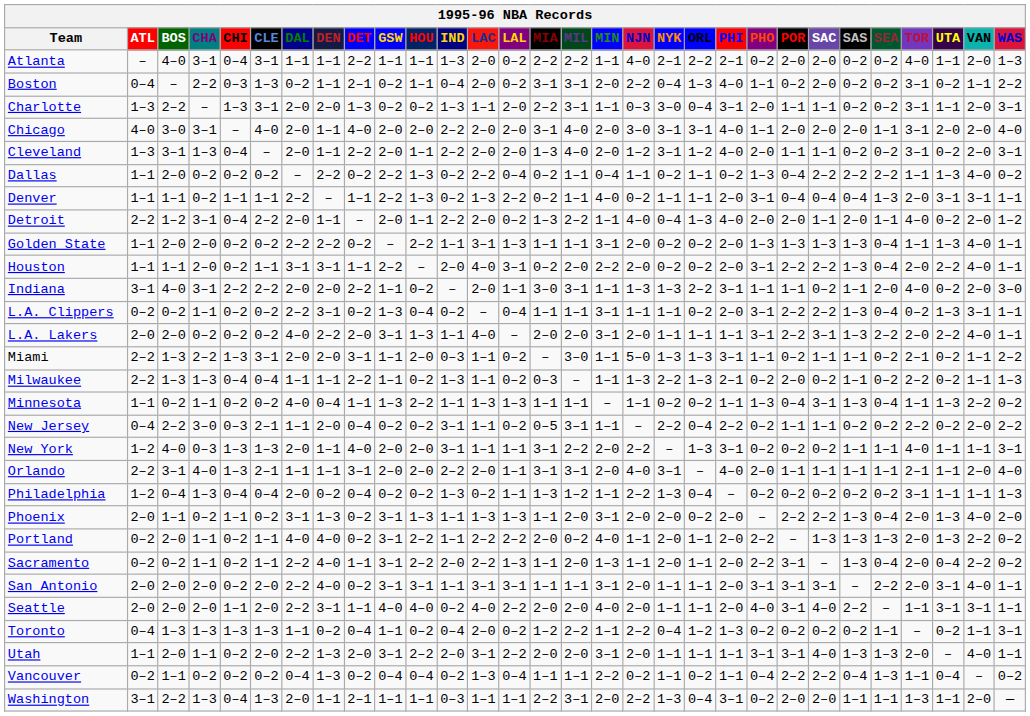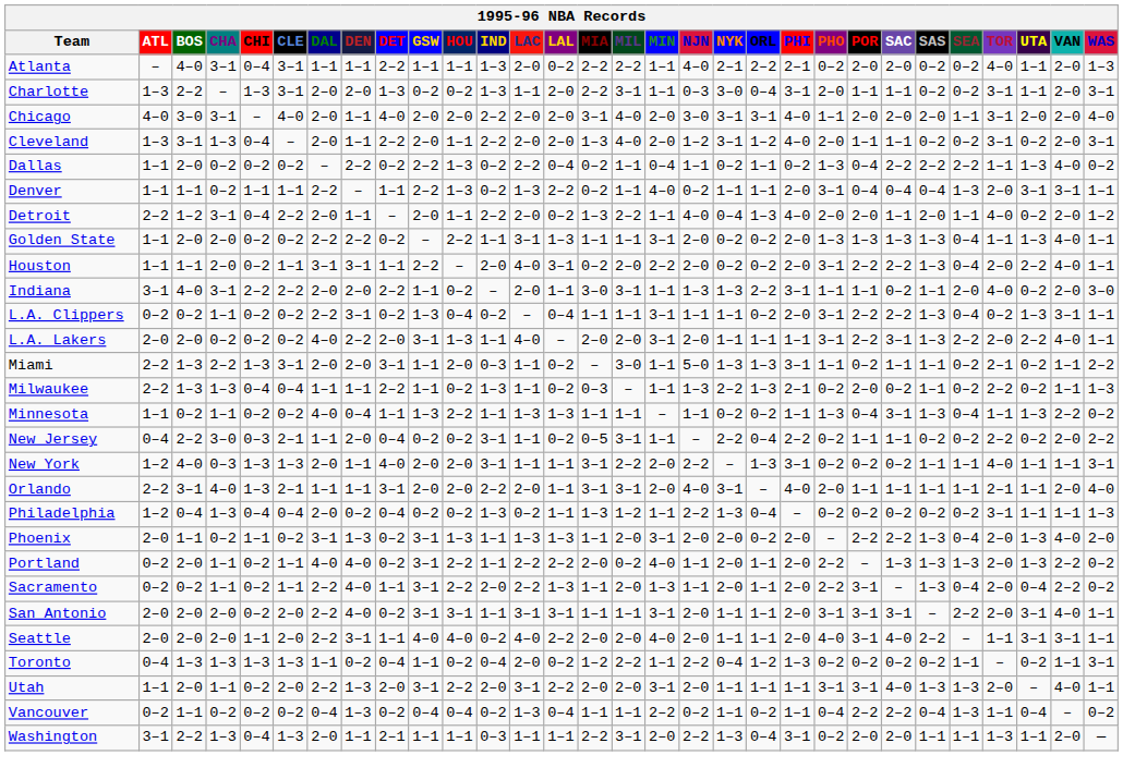 <table class="wikitable" style="font-size:90%; text-align:center;">
 <tr>
 <th colspan=30>1995-96 NBA Records</th>
 </tr>
 <tr>
 <th width=100>Team</th>
 <th style="background:#FF0000;color:#FFFFFF;width=35">ATL</th>
 <th style="background:#006400;color:#FFFFFF;width=35">BOS</th>
 <th style="background:#008080;color:#800080;width=35">CHA</th>
 <th style="background:#FF0000;color:#000000;width=35">CHI</th>
 <th style="background:#000000;color:#5787DC;width=35">CLE</th>
 <th style="background:#00008B;color:#008000;width=35">DAL</th>
 <th style="background:#141A44;color:#BC2224;width=35">DEN</th>
 <th style="background:#0000FF;color:#FF0000;width=35">DET</th>
 <th style="background:#0000FF;color:#FFD700;width=35">GSW</th>
 <th style="background:#002366;color:#FF0000;width=35">HOU</th>
 <th style="background:#000080;color:#FFD700;width=35">IND</th>
 <th style="background:#F9160D;color:#1A2E8B;width=35">LAC</th>
 <th style="background:#800080;color:#FFD700;width=35">LAL</th>
 <th style="background:#000000;color:#8B0000;width=35">MIA</th>
 <th style="background:#00471B;color:#5C378A;width=35">MIL</th>
 <th style="background:#0000FF;color:#228B22;width=35">MIN</th>
 <th style="background:#DC143C;color:#0000CD;width=35">NJN</th>
 <th style="background:#0000FF;color:#FF8C00;width=35">NYK</th>
 <th style="background:#0000FF;color:#000000;width=35">ORL</th>
 <th style="background:#FF0000;color:#0000FF;width=35">PHI</th>
 <th style="background:#800080;color:#FF4500;width=35">PHO</th>
 <th style="background:#000000;color:#FF0000;width=35">POR</th>
 <th style="background:#6846A8;color:#FFFFFF;width=35">SAC</th>
 <th style="background:#000000;color:#C0C0C0;width=35">SAS</th>
 <th style="background:#005831;color:#992634;width=35">SEA</th>
 <th style="background:#7436BF;color:#BE0F34;width=35">TOR</th>
 <th style="background:#36004A;color:#FFFF00;width=35">UTA</th>
 <th style="background:#0CB2AC;color:#000000;width=35">VAN</th>
 <th style="background:#DC143C;color:#0000CD;width=35">WAS</th>
 </tr>
 <tr>
 <td style="text-align:left;"><a href='#'>Atlanta</a></td>
 <td>–</td>
 <td>4–0</td>
 <td>3–1</td>
 <td>0–4</td>
 <td>3–1</td>
 <td>1–1</td>
 <td>1–1</td>
 <td>2–2</td>
 <td>1–1</td>
 <td>1–1</td>
 <td>1–3</td>
 <td>2–0</td>
 <td>0–2</td>
 <td>2–2</td>
 <td>2–2</td>
 <td>1–1</td>
 <td>4–0</td>
 <td>2–1</td>
 <td>2–2</td>
 <td>2–1</td>
 <td>0–2</td>
 <td>2–0</td>
 <td>2–0</td>
 <td>0–2</td>
 <td>0–2</td>
 <td>4–0</td>
 <td>1–1</td>
 <td>2–0</td>
 <td>1–3</td>
-</tr>
-<tr>
-<td style="text-align:left;"><a href='#'>Boston</a></td>
-<td>0–4</td>
-<td>–</td>
-<td>2–2</td>
-<td>0–3</td>
-<td>1–3</td>
-<td>0–2</td>
-<td>1–1</td>
-<td>2–1</td>
-<td>0–2</td>
-<td>1–1</td>
-<td>0–4</td>
-<td>2–0</td>
-<td>0–2</td>
-<td>3–1</td>
-<td>3–1</td>
-<td>2–0</td>
-<td>2–2</td>
-<td>0–4</td>
-<td>1–3</td>
-<td>4–0</td>
-<td>1–1</td>
-<td>0–2</td>
-<td>2–0</td>
-<td>0–2</td>
-<td>0–2</td>
-<td>3–1</td>
-<td>0–2</td>
-<td>1–1</td>
-<td>2–2</td>
 </tr>
 <tr>
 <td style="text-align:left;"><a href='#'>Charlotte</a></td>
 <td>1–3</td>
 <td>2–2</td>
 <td>–</td>
 <td>1–3</td>
 <td>3–1</td>
 <td>2–0</td>
 <td>2–0</td>
 <td>1–3</td>
 <td>0–2</td>
 <td>0–2</td>
 <td>1–3</td>
 <td>1–1</td>
 <td>2–0</td>
 <td>2–2</td>
 <td>3–1</td>
 <td>1–1</td>
 <td>0–3</td>
 <td>3–0</td>
 <td>0–4</td>
 <td>3–1</td>
 <td>2–0</td>
 <td>1–1</td>
 <td>1–1</td>
 <td>0–2</td>
 <td>0–2</td>
 <td>3–1</td>
 <td>1–1</td>
 <td>2–0</td>
 <td>3–1</td>
 </tr>
 <tr>
 <td style="text-align:left;"><a href='#'>Chicago</a></td>
 <td>4–0</td>
 <td>3–0</td>
 <td>3–1</td>
 <td>–</td>
 <td>4–0</td>
 <td>2–0</td>
 <td>1–1</td>
 <td>4–0</td>
 <td>2–0</td>
 <td>2–0</td>
 <td>2–2</td>
 <td>2–0</td>
 <td>2–0</td>
 <td>3–1</td>
 <td>4–0</td>
 <td>2–0</td>
 <td>3–0</td>
 <td>3–1</td>
 <td>3–1</td>
 <td>4–0</td>
 <td>1–1</td>
 <td>2–0</td>
 <td>2–0</td>
 <td>2–0</td>
 <td>1–1</td>
 <td>3–1</td>
 <td>2–0</td>
 <td>2–0</td>
 <td>4–0</td>
 </tr>
 <tr>
 <td style="text-align:left;"><a href='#'>Cleveland</a></td>
 <td>1–3</td>
 <td>3–1</td>
 <td>1–3</td>
 <td>0–4</td>
 <td>–</td>
 <td>2–0</td>
 <td>1–1</td>
 <td>2–2</td>
 <td>2–0</td>
 <td>1–1</td>
 <td>2–2</td>
 <td>2–0</td>
 <td>2–0</td>
 <td>1–3</td>
 <td>4–0</td>
 <td>2–0</td>
 <td>1–2</td>
 <td>3–1</td>
 <td>1–2</td>
 <td>4–0</td>
 <td>2–0</td>
 <td>1–1</td>
 <td>1–1</td>
 <td>0–2</td>
 <td>0–2</td>
 <td>3–1</td>
 <td>0–2</td>
 <td>2–0</td>
 <td>3–1</td>
 </tr>
 <tr>
 <td style="text-align:left;"><a href='#'>Dallas</a></td>
 <td>1–1</td>
 <td>2–0</td>
 <td>0–2</td>
 <td>0–2</td>
 <td>0–2</td>
 <td>–</td>
 <td>2–2</td>
 <td>0–2</td>
 <td>2–2</td>
 <td>1–3</td>
 <td>0–2</td>
 <td>2–2</td>
 <td>0–4</td>
 <td>0–2</td>
 <td>1–1</td>
 <td>0–4</td>
 <td>1–1</td>
 <td>0–2</td>
 <td>1–1</td>
 <td>0–2</td>
 <td>1–3</td>
 <td>0–4</td>
 <td>2–2</td>
 <td>2–2</td>
 <td>2–2</td>
 <td>1–1</td>
 <td>1–3</td>
 <td>4–0</td>
 <td>0–2</td>
 </tr>
 <tr>
 <td style="text-align:left;"><a href='#'>Denver</a></td>
 <td>1–1</td>
 <td>1–1</td>
 <td>0–2</td>
 <td>1–1</td>
 <td>1–1</td>
 <td>2–2</td>
 <td>–</td>
 <td>1–1</td>
 <td>2–2</td>
 <td>1–3</td>
 <td>0–2</td>
 <td>1–3</td>
 <td>2–2</td>
 <td>0–2</td>
 <td>1–1</td>
 <td>4–0</td>
 <td>0–2</td>
 <td>1–1</td>
 <td>1–1</td>
 <td>2–0</td>
 <td>3–1</td>
 <td>0–4</td>
 <td>0–4</td>
 <td>0–4</td>
 <td>1–3</td>
 <td>2–0</td>
 <td>3–1</td>
 <td>3–1</td>
 <td>1–1</td>
 </tr>
 <tr>
 <td style="text-align:left;"><a href='#'>Detroit</a></td>
 <td>2–2</td>
 <td>1–2</td>
 <td>3–1</td>
 <td>0–4</td>
 <td>2–2</td>
 <td>2–0</td>
 <td>1–1</td>
 <td>–</td>
 <td>2–0</td>
 <td>1–1</td>
 <td>2–2</td>
 <td>2–0</td>
 <td>0–2</td>
 <td>1–3</td>
 <td>2–2</td>
 <td>1–1</td>
 <td>4–0</td>
 <td>0–4</td>
 <td>1–3</td>
 <td>4–0</td>
 <td>2–0</td>
 <td>2–0</td>
 <td>1–1</td>
 <td>2–0</td>
 <td>1–1</td>
 <td>4–0</td>
 <td>0–2</td>
 <td>2–0</td>
 <td>1–2</td>
 </tr>
 <tr>
 <td style="text-align:left;"><a href='#'>Golden State</a></td>
 <td>1–1</td>
 <td>2–0</td>
 <td>2–0</td>
 <td>0–2</td>
 <td>0–2</td>
 <td>2–2</td>
 <td>2–2</td>
 <td>0–2</td>
 <td>–</td>
 <td>2–2</td>
 <td>1–1</td>
 <td>3–1</td>
 <td>1–3</td>
 <td>1–1</td>
 <td>1–1</td>
 <td>3–1</td>
 <td>2–0</td>
 <td>0–2</td>
 <td>0–2</td>
 <td>2–0</td>
 <td>1–3</td>
 <td>1–3</td>
 <td>1–3</td>
 <td>1–3</td>
 <td>0–4</td>
 <td>1–1</td>
 <td>1–3</td>
 <td>4–0</td>
 <td>1–1</td>
 </tr>
 <tr>
 <td style="text-align:left;"><a href='#'>Houston</a></td>
 <td>1–1</td>
 <td>1–1</td>
 <td>2–0</td>
 <td>0–2</td>
 <td>1–1</td>
 <td>3–1</td>
 <td>3–1</td>
 <td>1–1</td>
 <td>2–2</td>
 <td>–</td>
 <td>2–0</td>
 <td>4–0</td>
 <td>3–1</td>
 <td>0–2</td>
 <td>2–0</td>
 <td>2–2</td>
 <td>2–0</td>
 <td>0–2</td>
 <td>0–2</td>
 <td>2–0</td>
 <td>3–1</td>
 <td>2–2</td>
 <td>2–2</td>
 <td>1–3</td>
 <td>0–4</td>
 <td>2–0</td>
 <td>2–2</td>
 <td>4–0</td>
 <td>1–1</td>
 </tr>
 <tr>
 <td style="text-align:left;"><a href='#'>Indiana</a></td>
 <td>3–1</td>
 <td>4–0</td>
 <td>3–1</td>
 <td>2–2</td>
 <td>2–2</td>
 <td>2–0</td>
 <td>2–0</td>
 <td>2–2</td>
 <td>1–1</td>
 <td>0–2</td>
 <td>–</td>
 <td>2–0</td>
 <td>1–1</td>
 <td>3–0</td>
 <td>3–1</td>
 <td>1–1</td>
 <td>1–3</td>
 <td>1–3</td>
 <td>2–2</td>
 <td>3–1</td>
 <td>1–1</td>
 <td>1–1</td>
 <td>0–2</td>
 <td>1–1</td>
 <td>2–0</td>
 <td>4–0</td>
 <td>0–2</td>
 <td>2–0</td>
 <td>3–0</td>
 </tr>
 <tr>
 <td style="text-align:left;"><a href='#'>L.A. Clippers</a></td>
 <td>0–2</td>
 <td>0–2</td>
 <td>1–1</td>
 <td>0–2</td>
 <td>0–2</td>
 <td>2–2</td>
 <td>3–1</td>
 <td>0–2</td>
 <td>1–3</td>
 <td>0–4</td>
 <td>0–2</td>
 <td>–</td>
 <td>0–4</td>
 <td>1–1</td>
 <td>1–1</td>
 <td>3–1</td>
 <td>1–1</td>
 <td>1–1</td>
 <td>0–2</td>
 <td>2–0</td>
 <td>3–1</td>
 <td>2–2</td>
 <td>2–2</td>
 <td>1–3</td>
 <td>0–4</td>
 <td>0–2</td>
 <td>1–3</td>
 <td>3–1</td>
 <td>1–1</td>
 </tr>
 <tr>
 <td style="text-align:left;"><a href='#'>L.A. Lakers</a></td>
 <td>2–0</td>
 <td>2–0</td>
 <td>0–2</td>
 <td>0–2</td>
 <td>0–2</td>
 <td>4–0</td>
 <td>2–2</td>
 <td>2–0</td>
 <td>3–1</td>
 <td>1–3</td>
 <td>1–1</td>
 <td>4–0</td>
 <td>–</td>
 <td>2–0</td>
 <td>2–0</td>
 <td>3–1</td>
 <td>2–0</td>
 <td>1–1</td>
 <td>1–1</td>
 <td>1–1</td>
 <td>3–1</td>
 <td>2–2</td>
 <td>3–1</td>
 <td>1–3</td>
 <td>2–2</td>
 <td>2–0</td>
 <td>2–2</td>
 <td>4–0</td>
 <td>1–1</td>
 </tr>
 <tr>
 <td style="text-align:left;">Miami</td>
 <td>2–2</td>
 <td>1–3</td>
 <td>2–2</td>
 <td>1–3</td>
 <td>3–1</td>
 <td>2–0</td>
 <td>2–0</td>
 <td>3–1</td>
 <td>1–1</td>
 <td>2–0</td>
 <td>0–3</td>
 <td>1–1</td>
 <td>0–2</td>
 <td>–</td>
 <td>3–0</td>
 <td>1–1</td>
 <td>5–0</td>
 <td>1–3</td>
 <td>1–3</td>
 <td>3–1</td>
 <td>1–1</td>
 <td>0–2</td>
 <td>1–1</td>
 <td>1–1</td>
 <td>0–2</td>
 <td>2–1</td>
 <td>0–2</td>
 <td>1–1</td>
 <td>2–2</td>
 </tr>
 <tr>
 <td style="text-align:left;"><a href='#'>Milwaukee</a></td>
 <td>2–2</td>
 <td>1–3</td>
 <td>1–3</td>
 <td>0–4</td>
 <td>0–4</td>
 <td>1–1</td>
 <td>1–1</td>
 <td>2–2</td>
 <td>1–1</td>
 <td>0–2</td>
 <td>1–3</td>
 <td>1–1</td>
 <td>0–2</td>
 <td>0–3</td>
 <td>–</td>
 <td>1–1</td>
 <td>1–3</td>
 <td>2–2</td>
 <td>1–3</td>
 <td>2–1</td>
 <td>0–2</td>
 <td>2–0</td>
 <td>0–2</td>
 <td>1–1</td>
 <td>0–2</td>
 <td>2–2</td>
 <td>0–2</td>
 <td>1–1</td>
 <td>1–3</td>
 </tr>
 <tr>
 <td style="text-align:left;"><a href='#'>Minnesota</a></td>
 <td>1–1</td>
 <td>0–2</td>
 <td>1–1</td>
 <td>0–2</td>
 <td>0–2</td>
 <td>4–0</td>
 <td>0–4</td>
 <td>1–1</td>
 <td>1–3</td>
 <td>2–2</td>
 <td>1–1</td>
 <td>1–3</td>
 <td>1–3</td>
 <td>1–1</td>
 <td>1–1</td>
 <td>–</td>
 <td>1–1</td>
 <td>0–2</td>
 <td>0–2</td>
 <td>1–1</td>
 <td>1–3</td>
 <td>0–4</td>
 <td>3–1</td>
 <td>1–3</td>
 <td>0–4</td>
 <td>1–1</td>
 <td>1–3</td>
 <td>2–2</td>
 <td>0–2</td>
 </tr>
 <tr>
 <td style="text-align:left;"><a href='#'>New Jersey</a></td>
 <td>0–4</td>
 <td>2–2</td>
 <td>3–0</td>
 <td>0–3</td>
 <td>2–1</td>
 <td>1–1</td>
 <td>2–0</td>
 <td>0–4</td>
 <td>0–2</td>
 <td>0–2</td>
 <td>3–1</td>
 <td>1–1</td>
 <td>0–2</td>
 <td>0–5</td>
 <td>3–1</td>
 <td>1–1</td>
 <td>–</td>
 <td>2–2</td>
 <td>0–4</td>
 <td>2–2</td>
 <td>0–2</td>
 <td>1–1</td>
 <td>1–1</td>
 <td>0–2</td>
 <td>0–2</td>
 <td>2–2</td>
 <td>0–2</td>
 <td>2–0</td>
 <td>2–2</td>
 </tr>
 <tr>
 <td style="text-align:left;"><a href='#'>New York</a></td>
 <td>1–2</td>
 <td>4–0</td>
 <td>0–3</td>
 <td>1–3</td>
 <td>1–3</td>
 <td>2–0</td>
 <td>1–1</td>
 <td>4–0</td>
 <td>2–0</td>
 <td>2–0</td>
 <td>3–1</td>
 <td>1–1</td>
 <td>1–1</td>
 <td>3–1</td>
 <td>2–2</td>
 <td>2–0</td>
 <td>2–2</td>
 <td>–</td>
 <td>1–3</td>
 <td>3–1</td>
 <td>0–2</td>
 <td>0–2</td>
 <td>0–2</td>
 <td>1–1</td>
 <td>1–1</td>
 <td>4–0</td>
 <td>1–1</td>
 <td>1–1</td>
 <td>3–1</td>
 </tr>
 <tr>
 <td style="text-align:left;"><a href='#'>Orlando</a></td>
 <td>2–2</td>
 <td>3–1</td>
 <td>4–0</td>
 <td>1–3</td>
 <td>2–1</td>
 <td>1–1</td>
 <td>1–1</td>
 <td>3–1</td>
 <td>2–0</td>
 <td>2–0</td>
 <td>2–2</td>
 <td>2–0</td>
 <td>1–1</td>
 <td>3–1</td>
 <td>3–1</td>
 <td>2–0</td>
 <td>4–0</td>
 <td>3–1</td>
 <td>–</td>
 <td>4–0</td>
 <td>2–0</td>
 <td>1–1</td>
 <td>1–1</td>
 <td>1–1</td>
 <td>1–1</td>
 <td>2–1</td>
 <td>1–1</td>
 <td>2–0</td>
 <td>4–0</td>
 </tr>
 <tr>
 <td style="text-align:left;"><a href='#'>Philadelphia</a></td>
 <td>1–2</td>
 <td>0–4</td>
 <td>1–3</td>
 <td>0–4</td>
 <td>0–4</td>
 <td>2–0</td>
 <td>0–2</td>
 <td>0–4</td>
 <td>0–2</td>
 <td>0–2</td>
 <td>1–3</td>
 <td>0–2</td>
 <td>1–1</td>
 <td>1–3</td>
 <td>1–2</td>
 <td>1–1</td>
 <td>2–2</td>
 <td>1–3</td>
 <td>0–4</td>
 <td>–</td>
 <td>0–2</td>
 <td>0–2</td>
 <td>0–2</td>
 <td>0–2</td>
 <td>0–2</td>
 <td>3–1</td>
 <td>1–1</td>
 <td>1–1</td>
 <td>1–3</td>
 </tr>
 <tr>
 <td style="text-align:left;"><a href='#'>Phoenix</a></td>
 <td>2–0</td>
 <td>1–1</td>
 <td>0–2</td>
 <td>1–1</td>
 <td>0–2</td>
 <td>3–1</td>
 <td>1–3</td>
 <td>0–2</td>
 <td>3–1</td>
 <td>1–3</td>
 <td>1–1</td>
 <td>1–3</td>
 <td>1–3</td>
 <td>1–1</td>
 <td>2–0</td>
 <td>3–1</td>
 <td>2–0</td>
 <td>2–0</td>
 <td>0–2</td>
 <td>2–0</td>
 <td>–</td>
 <td>2–2</td>
 <td>2–2</td>
 <td>1–3</td>
 <td>0–4</td>
 <td>2–0</td>
 <td>1–3</td>
 <td>4–0</td>
 <td>2–0</td>
 </tr>
 <tr>
 <td style="text-align:left;"><a href='#'>Portland</a></td>
 <td>0–2</td>
 <td>2–0</td>
 <td>1–1</td>
 <td>0–2</td>
 <td>1–1</td>
 <td>4–0</td>
 <td>4–0</td>
 <td>0–2</td>
 <td>3–1</td>
 <td>2–2</td>
 <td>1–1</td>
 <td>2–2</td>
 <td>2–2</td>
 <td>2–0</td>
 <td>0–2</td>
 <td>4–0</td>
 <td>1–1</td>
 <td>2–0</td>
 <td>1–1</td>
 <td>2–0</td>
 <td>2–2</td>
 <td>–</td>
 <td>1–3</td>
 <td>1–3</td>
 <td>1–3</td>
 <td>2–0</td>
 <td>1–3</td>
 <td>2–2</td>
 <td>0–2</td>
 </tr>
 <tr>
 <td style="text-align:left;"><a href='#'>Sacramento</a></td>
 <td>0–2</td>
 <td>0–2</td>
 <td>1–1</td>
 <td>0–2</td>
 <td>1–1</td>
 <td>2–2</td>
 <td>4–0</td>
 <td>1–1</td>
 <td>3–1</td>
 <td>2–2</td>
 <td>2–0</td>
 <td>2–2</td>
 <td>1–3</td>
 <td>1–1</td>
 <td>2–0</td>
 <td>1–3</td>
 <td>1–1</td>
 <td>2–0</td>
 <td>1–1</td>
 <td>2–0</td>
 <td>2–2</td>
 <td>3–1</td>
 <td>–</td>
 <td>1–3</td>
 <td>0–4</td>
 <td>2–0</td>
 <td>0–4</td>
 <td>2–2</td>
 <td>0–2</td>
 </tr>
 <tr>
 <td style="text-align:left;"><a href='#'>San Antonio</a></td>
 <td>2–0</td>
 <td>2–0</td>
 <td>2–0</td>
 <td>0–2</td>
 <td>2–0</td>
 <td>2–2</td>
 <td>4–0</td>
 <td>0–2</td>
 <td>3–1</td>
 <td>3–1</td>
 <td>1–1</td>
 <td>3–1</td>
 <td>3–1</td>
 <td>1–1</td>
 <td>1–1</td>
 <td>3–1</td>
 <td>2–0</td>
 <td>1–1</td>
 <td>1–1</td>
 <td>2–0</td>
 <td>3–1</td>
 <td>3–1</td>
 <td>3–1</td>
 <td>–</td>
 <td>2–2</td>
 <td>2–0</td>
 <td>3–1</td>
 <td>4–0</td>
 <td>1–1</td>
 </tr>
 <tr>
 <td style="text-align:left;"><a href='#'>Seattle</a></td>
 <td>2–0</td>
 <td>2–0</td>
 <td>2–0</td>
 <td>1–1</td>
 <td>2–0</td>
 <td>2–2</td>
 <td>3–1</td>
 <td>1–1</td>
 <td>4–0</td>
 <td>4–0</td>
 <td>0–2</td>
 <td>4–0</td>
 <td>2–2</td>
 <td>2–0</td>
 <td>2–0</td>
 <td>4–0</td>
 <td>2–0</td>
 <td>1–1</td>
 <td>1–1</td>
 <td>2–0</td>
 <td>4–0</td>
 <td>3–1</td>
 <td>4–0</td>
 <td>2–2</td>
 <td>–</td>
 <td>1–1</td>
 <td>3–1</td>
 <td>3–1</td>
 <td>1–1</td>
 </tr>
 <tr>
 <td style="text-align:left;"><a href='#'>Toronto</a></td>
 <td>0–4</td>
 <td>1–3</td>
 <td>1–3</td>
 <td>1–3</td>
 <td>1–3</td>
 <td>1–1</td>
 <td>0–2</td>
 <td>0–4</td>
 <td>1–1</td>
 <td>0–2</td>
 <td>0–4</td>
 <td>2–0</td>
 <td>0–2</td>
 <td>1–2</td>
 <td>2–2</td>
 <td>1–1</td>
 <td>2–2</td>
 <td>0–4</td>
 <td>1–2</td>
 <td>1–3</td>
 <td>0–2</td>
 <td>0–2</td>
 <td>0–2</td>
 <td>0–2</td>
 <td>1–1</td>
 <td>–</td>
 <td>0–2</td>
 <td>1–1</td>
 <td>3–1</td>
 </tr>
 <tr>
 <td style="text-align:left;"><a href='#'>Utah</a></td>
 <td>1–1</td>
 <td>2–0</td>
 <td>1–1</td>
 <td>0–2</td>
 <td>2–0</td>
 <td>2–2</td>
 <td>1–3</td>
 <td>2–0</td>
 <td>3–1</td>
 <td>2–2</td>
 <td>2–0</td>
 <td>3–1</td>
 <td>2–2</td>
 <td>2–0</td>
 <td>2–0</td>
 <td>3–1</td>
 <td>2–0</td>
 <td>1–1</td>
 <td>1–1</td>
 <td>1–1</td>
 <td>3–1</td>
 <td>3–1</td>
 <td>4–0</td>
 <td>1–3</td>
 <td>1–3</td>
 <td>2–0</td>
 <td>–</td>
 <td>4–0</td>
 <td>1–1</td>
 </tr>
 <tr>
 <td style="text-align:left;"><a href='#'>Vancouver</a></td>
 <td>0–2</td>
 <td>1–1</td>
 <td>0–2</td>
 <td>0–2</td>
 <td>0–2</td>
 <td>0–4</td>
 <td>1–3</td>
 <td>0–2</td>
 <td>0–4</td>
 <td>0–4</td>
 <td>0–2</td>
 <td>1–3</td>
 <td>0–4</td>
 <td>1–1</td>
 <td>1–1</td>
 <td>2–2</td>
 <td>0–2</td>
 <td>1–1</td>
 <td>0–2</td>
 <td>1–1</td>
 <td>0–4</td>
 <td>2–2</td>
 <td>2–2</td>
 <td>0–4</td>
 <td>1–3</td>
 <td>1–1</td>
 <td>0–4</td>
 <td>–</td>
 <td>0–2</td>
 </tr>
 <tr>
 <td style="text-align:left;"><a href='#'>Washington</a></td>
 <td>3–1</td>
 <td>2–2</td>
 <td>1–3</td>
 <td>0–4</td>
 <td>1–3</td>
 <td>2–0</td>
 <td>1–1</td>
 <td>2–1</td>
 <td>1–1</td>
 <td>1–1</td>
 <td>0–3</td>
 <td>1–1</td>
 <td>1–1</td>
 <td>2–2</td>
 <td>3–1</td>
 <td>2–0</td>
 <td>2–2</td>
 <td>1–3</td>
 <td>0–4</td>
 <td>3–1</td>
 <td>0–2</td>
 <td>2–0</td>
 <td>2–0</td>
 <td>1–1</td>
 <td>1–1</td>
 <td>1–3</td>
 <td>1–1</td>
 <td>2–0</td>
 <td>—</td>
 </tr>
 </table>
